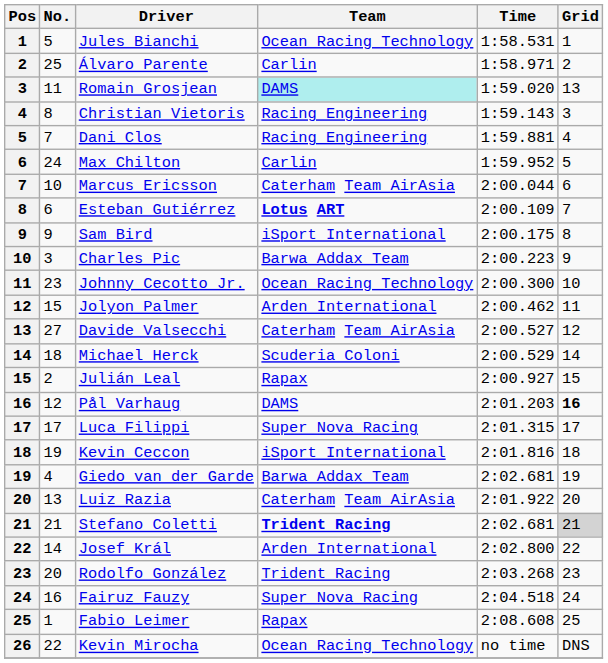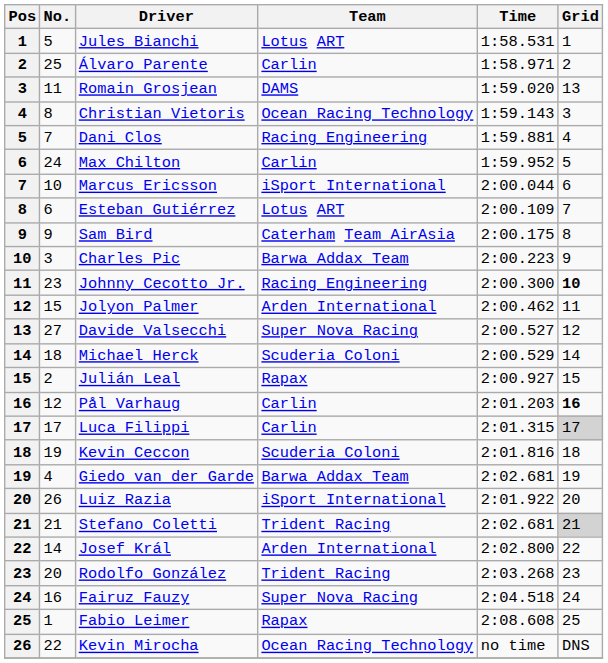 <table class="wikitable" style="font-size:85%">
 <tr>
 <th>Pos</th>
 <th>No.</th>
 <th>Driver</th>
 <th>Team</th>
 <th>Time</th>
 <th>Grid</th>
 </tr>
 <tr>
 <th>1</th>
 <td>5</td>
 <td> <a href='#'>Jules Bianchi</a></td>
-<td><a href='#'>Ocean Racing Technology</a></td>
+<td><a href='#'>Lotus</a> <a href='#'>ART</a></td>
 <td>1:58.531</td>
 <td>1</td>
 </tr>
 <tr>
 <th>2</th>
 <td>25</td>
 <td> <a href='#'>Álvaro Parente</a></td>
 <td><a href='#'>Carlin</a></td>
 <td>1:58.971</td>
 <td>2</td>
 </tr>
 <tr>
 <th>3</th>
 <td>11</td>
 <td> <a href='#'>Romain Grosjean</a></td>
-<td style="background: paleturquoise;"><a href='#'>DAMS</a></td>
+<td><a href='#'>DAMS</a></td>
 <td>1:59.020</td>
 <td>13</td>
 </tr>
 <tr>
 <th>4</th>
 <td>8</td>
 <td> <a href='#'>Christian Vietoris</a></td>
-<td><a href='#'>Racing Engineering</a></td>
+<td><a href='#'>Ocean Racing Technology</a></td>
 <td>1:59.143</td>
 <td>3</td>
 </tr>
 <tr>
 <th>5</th>
 <td>7</td>
 <td> <a href='#'>Dani Clos</a></td>
 <td><a href='#'>Racing Engineering</a></td>
 <td>1:59.881</td>
 <td>4</td>
 </tr>
 <tr>
 <th>6</th>
 <td>24</td>
 <td> <a href='#'>Max Chilton</a></td>
 <td><a href='#'>Carlin</a></td>
 <td>1:59.952</td>
 <td>5</td>
 </tr>
 <tr>
 <th>7</th>
 <td>10</td>
 <td> <a href='#'>Marcus Ericsson</a></td>
-<td><a href='#'>Caterham</a> <a href='#'>Team AirAsia</a></td>
+<td><a href='#'>iSport International</a></td>
 <td>2:00.044</td>
 <td>6</td>
 </tr>
 <tr>
 <th>8</th>
 <td>6</td>
 <td> <a href='#'>Esteban Gutiérrez</a></td>
-<td><strong><a href='#'>Lotus</a> <a href='#'>ART</a></strong></td>
+<td><a href='#'>Lotus</a> <a href='#'>ART</a></td>
 <td>2:00.109</td>
 <td>7</td>
 </tr>
 <tr>
 <th>9</th>
 <td>9</td>
 <td> <a href='#'>Sam Bird</a></td>
-<td><a href='#'>iSport International</a></td>
+<td><a href='#'>Caterham</a> <a href='#'>Team AirAsia</a></td>
 <td>2:00.175</td>
 <td>8</td>
 </tr>
 <tr>
 <th>10</th>
 <td>3</td>
 <td> <a href='#'>Charles Pic</a></td>
 <td><a href='#'>Barwa Addax Team</a></td>
 <td>2:00.223</td>
 <td>9</td>
 </tr>
 <tr>
 <th>11</th>
 <td>23</td>
 <td> <a href='#'>Johnny Cecotto Jr.</a></td>
-<td><a href='#'>Ocean Racing Technology</a></td>
+<td><a href='#'>Racing Engineering</a></td>
 <td>2:00.300</td>
-<td>10</td>
+<td><strong>10</strong></td>
 </tr>
 <tr>
 <th>12</th>
 <td>15</td>
 <td> <a href='#'>Jolyon Palmer</a></td>
 <td><a href='#'>Arden International</a></td>
 <td>2:00.462</td>
 <td>11</td>
 </tr>
 <tr>
 <th>13</th>
 <td>27</td>
 <td> <a href='#'>Davide Valsecchi</a></td>
-<td><a href='#'>Caterham</a> <a href='#'>Team AirAsia</a></td>
+<td><a href='#'>Super Nova Racing</a></td>
 <td>2:00.527</td>
 <td>12</td>
 </tr>
 <tr>
 <th>14</th>
 <td>18</td>
 <td> <a href='#'>Michael Herck</a></td>
 <td><a href='#'>Scuderia Coloni</a></td>
 <td>2:00.529</td>
 <td>14</td>
 </tr>
 <tr>
 <th>15</th>
 <td>2</td>
 <td> <a href='#'>Julián Leal</a></td>
 <td><a href='#'>Rapax</a></td>
 <td>2:00.927</td>
 <td>15</td>
 </tr>
 <tr>
 <th>16</th>
 <td>12</td>
 <td> <a href='#'>Pål Varhaug</a></td>
-<td><a href='#'>DAMS</a></td>
+<td><a href='#'>Carlin</a></td>
 <td>2:01.203</td>
 <td><strong>16</strong></td>
 </tr>
 <tr>
 <th>17</th>
 <td>17</td>
 <td> <a href='#'>Luca Filippi</a></td>
-<td><a href='#'>Super Nova Racing</a></td>
+<td><a href='#'>Carlin</a></td>
 <td>2:01.315</td>
-<td>17</td>
+<td style="background: lightgrey;">17</td>
 </tr>
 <tr>
 <th>18</th>
 <td>19</td>
 <td> <a href='#'>Kevin Ceccon</a></td>
-<td><a href='#'>iSport International</a></td>
+<td><a href='#'>Scuderia Coloni</a></td>
 <td>2:01.816</td>
 <td>18</td>
 </tr>
 <tr>
 <th>19</th>
 <td>4</td>
 <td> <a href='#'>Giedo van der Garde</a></td>
 <td><a href='#'>Barwa Addax Team</a></td>
 <td>2:02.681</td>
 <td>19</td>
 </tr>
 <tr>
 <th>20</th>
-<td>13</td>
+<td>26</td>
 <td> <a href='#'>Luiz Razia</a></td>
-<td><a href='#'>Caterham</a> <a href='#'>Team AirAsia</a></td>
+<td><a href='#'>iSport International</a></td>
 <td>2:01.922</td>
 <td>20</td>
 </tr>
 <tr>
 <th>21</th>
 <td>21</td>
 <td> <a href='#'>Stefano Coletti</a></td>
-<td><strong><a href='#'>Trident Racing</a></strong></td>
+<td><a href='#'>Trident Racing</a></td>
 <td>2:02.681</td>
 <td style="background: lightgrey;">21</td>
 </tr>
 <tr>
 <th>22</th>
 <td>14</td>
 <td> <a href='#'>Josef Král</a></td>
 <td><a href='#'>Arden International</a></td>
 <td>2:02.800</td>
 <td>22</td>
 </tr>
 <tr>
 <th>23</th>
 <td>20</td>
 <td> <a href='#'>Rodolfo González</a></td>
 <td><a href='#'>Trident Racing</a></td>
 <td>2:03.268</td>
 <td>23</td>
 </tr>
 <tr>
 <th>24</th>
 <td>16</td>
 <td> <a href='#'>Fairuz Fauzy</a></td>
 <td><a href='#'>Super Nova Racing</a></td>
 <td>2:04.518</td>
 <td>24</td>
 </tr>
 <tr>
 <th>25</th>
 <td>1</td>
 <td> <a href='#'>Fabio Leimer</a></td>
 <td><a href='#'>Rapax</a></td>
 <td>2:08.608</td>
 <td>25</td>
 </tr>
 <tr>
 <th>26</th>
 <td>22</td>
 <td> <a href='#'>Kevin Mirocha</a></td>
 <td><a href='#'>Ocean Racing Technology</a></td>
 <td>no time</td>
 <td>DNS</td>
 </tr>
 <tr>
 </tr>
 </table>
